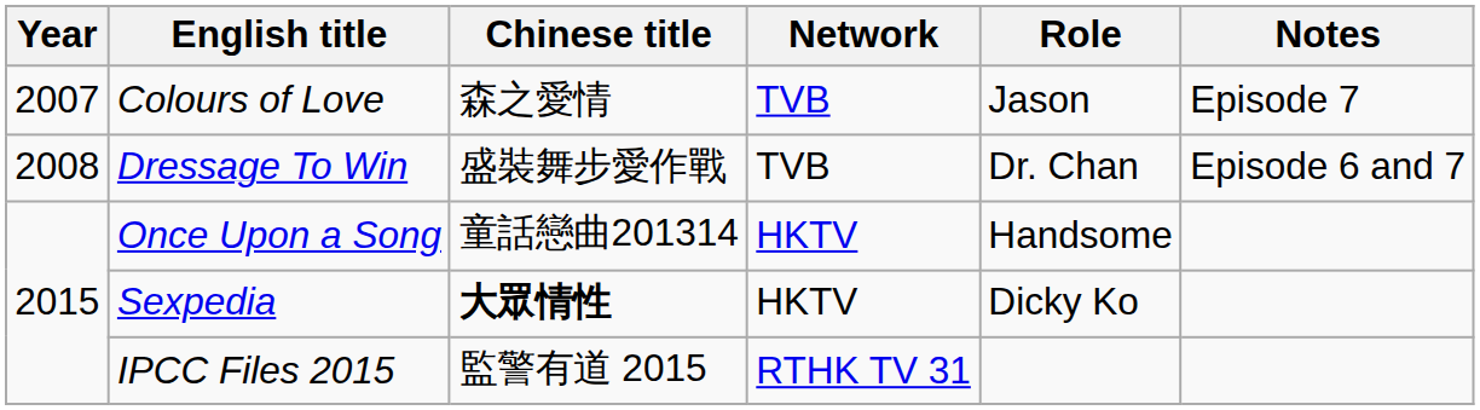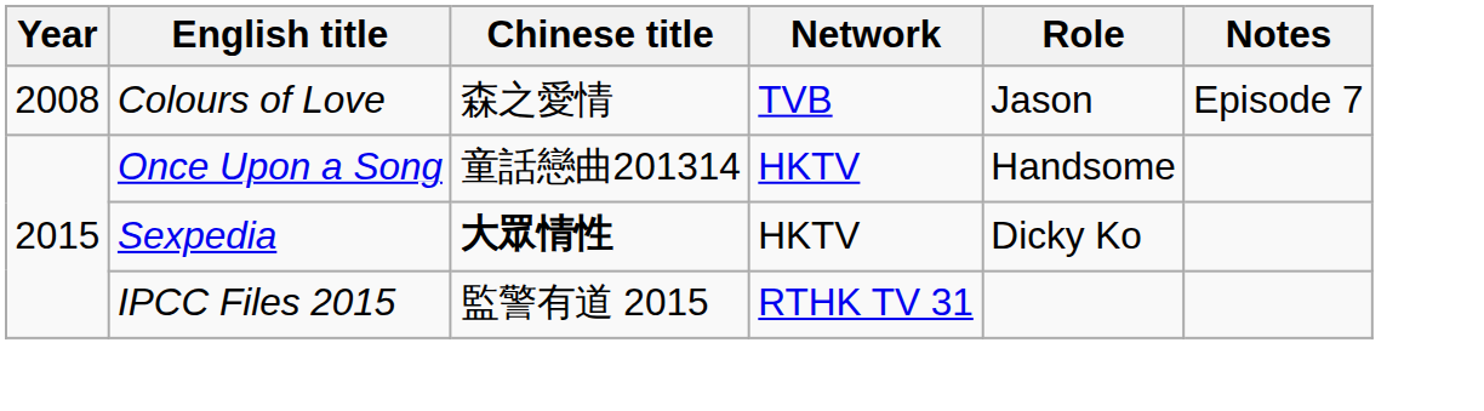 <table class="wikitable">
 <tr>
 <th>Year</th>
 <th>English title</th>
 <th>Chinese title</th>
 <th>Network</th>
 <th>Role</th>
 <th>Notes</th>
 </tr>
 <tr>
-<td>2007</td>
+<td>2008</td>
 <td><em>Colours of Love</em></td>
 <td>森之愛情</td>
 <td><a href='#'>TVB</a></td>
 <td>Jason</td>
 <td>Episode 7</td>
-</tr>
-<tr>
-<td>2008</td>
-<td><em><a href='#'>Dressage To Win</a></em></td>
-<td>盛裝舞步愛作戰</td>
-<td>TVB</td>
-<td>Dr. Chan</td>
-<td>Episode 6 and 7</td>
 </tr>
 <tr>
 <td rowspan=3>2015</td>
 <td><em><a href='#'>Once Upon a Song</a></em></td>
 <td>童話戀曲201314</td>
 <td><a href='#'>HKTV</a></td>
 <td>Handsome</td>
 <td></td>
 </tr>
 <tr>
 <td><em><a href='#'>Sexpedia</a></em></td>
 <td><strong>大眾情性</strong></td>
 <td>HKTV</td>
 <td>Dicky Ko</td>
 <td></td>
 </tr>
 <tr>
 <td><em>IPCC Files 2015</em></td>
 <td>監警有道 2015</td>
 <td><a href='#'>RTHK TV 31</a></td>
 <td></td>
 <td></td>
 </tr>
 </table>
